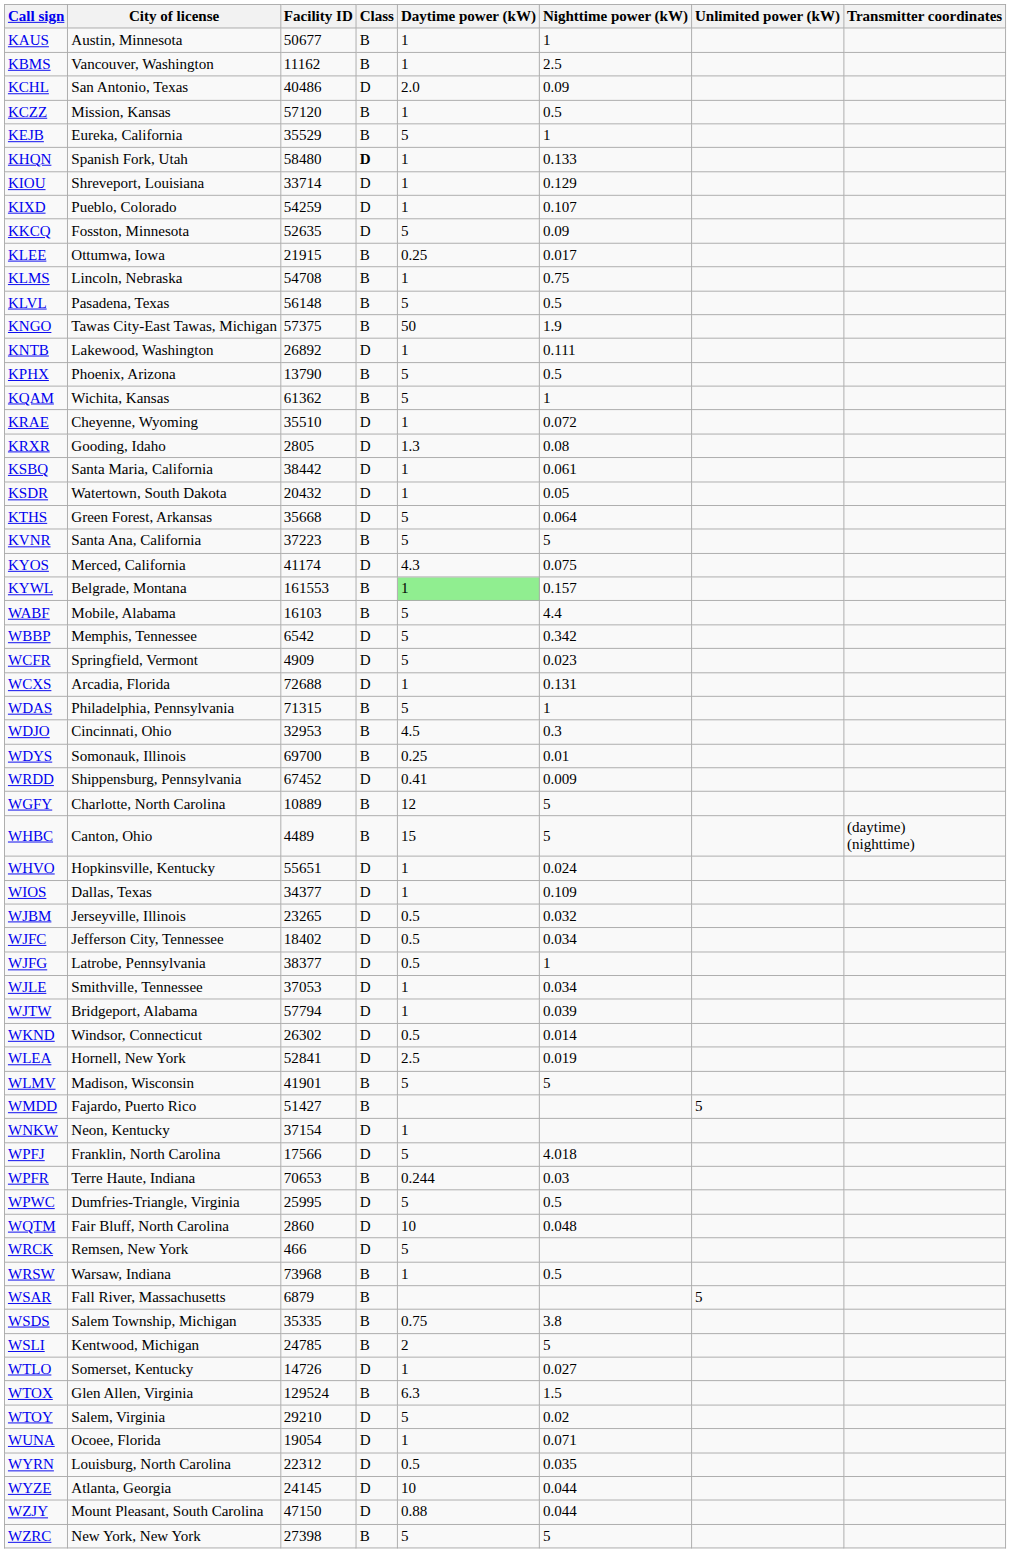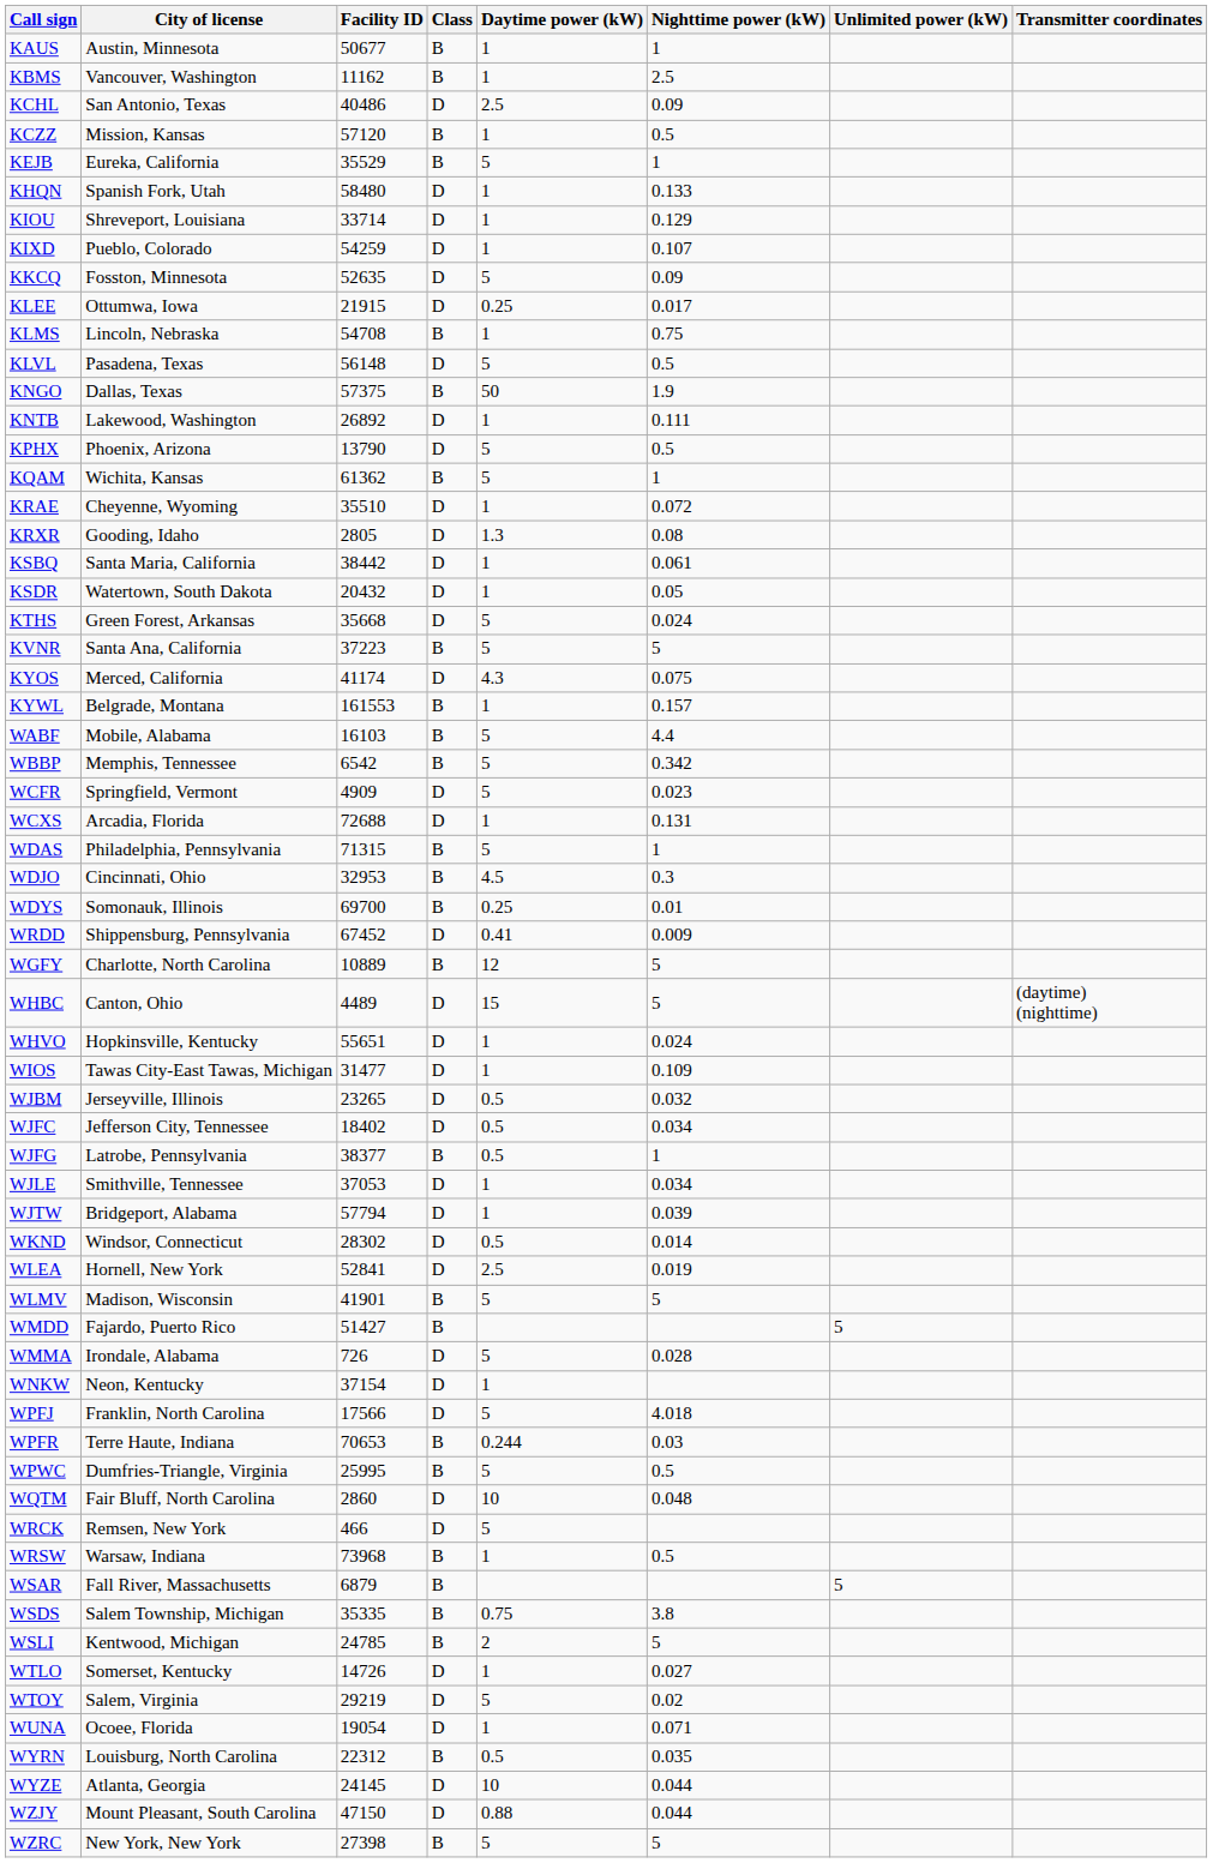 <table class="wikitable sortable">
 <tr>
 <th><a href='#'>Call sign</a></th>
 <th>City of license</th>
 <th>Facility ID</th>
 <th>Class</th>
 <th>Daytime power (kW)</th>
 <th>Nighttime power (kW)</th>
 <th>Unlimited power (kW)</th>
 <th>Transmitter coordinates</th>
 </tr>
 <tr>
 <td><a href='#'>KAUS</a></td>
 <td>Austin, Minnesota</td>
 <td>50677</td>
 <td>B</td>
 <td>1</td>
 <td>1</td>
 <td></td>
 <td></td>
 </tr>
 <tr>
 <td><a href='#'>KBMS</a></td>
 <td>Vancouver, Washington</td>
 <td>11162</td>
 <td>B</td>
 <td>1</td>
 <td>2.5</td>
 <td></td>
 <td></td>
 </tr>
 <tr>
 <td><a href='#'>KCHL</a></td>
 <td>San Antonio, Texas</td>
 <td>40486</td>
 <td>D</td>
-<td>2.0</td>
+<td>2.5</td>
 <td>0.09</td>
 <td></td>
 <td></td>
 </tr>
 <tr>
 <td><a href='#'>KCZZ</a></td>
 <td>Mission, Kansas</td>
 <td>57120</td>
 <td>B</td>
 <td>1</td>
 <td>0.5</td>
 <td></td>
 <td></td>
 </tr>
 <tr>
 <td><a href='#'>KEJB</a></td>
 <td>Eureka, California</td>
 <td>35529</td>
 <td>B</td>
 <td>5</td>
 <td>1</td>
 <td></td>
 <td></td>
 </tr>
 <tr>
 <td><a href='#'>KHQN</a></td>
 <td>Spanish Fork, Utah</td>
 <td>58480</td>
-<td><strong>D</strong></td>
+<td>D</td>
 <td>1</td>
 <td>0.133</td>
 <td></td>
 <td></td>
 </tr>
 <tr>
 <td><a href='#'>KIOU</a></td>
 <td>Shreveport, Louisiana</td>
 <td>33714</td>
 <td>D</td>
 <td>1</td>
 <td>0.129</td>
 <td></td>
 <td></td>
 </tr>
 <tr>
 <td><a href='#'>KIXD</a></td>
 <td>Pueblo, Colorado</td>
 <td>54259</td>
 <td>D</td>
 <td>1</td>
 <td>0.107</td>
 <td></td>
 <td></td>
 </tr>
 <tr>
 <td><a href='#'>KKCQ</a></td>
 <td>Fosston, Minnesota</td>
 <td>52635</td>
 <td>D</td>
 <td>5</td>
 <td>0.09</td>
 <td></td>
 <td></td>
 </tr>
 <tr>
 <td><a href='#'>KLEE</a></td>
 <td>Ottumwa, Iowa</td>
 <td>21915</td>
-<td>B</td>
+<td>D</td>
 <td>0.25</td>
 <td>0.017</td>
 <td></td>
 <td></td>
 </tr>
 <tr>
 <td><a href='#'>KLMS</a></td>
 <td>Lincoln, Nebraska</td>
 <td>54708</td>
 <td>B</td>
 <td>1</td>
 <td>0.75</td>
 <td></td>
 <td></td>
 </tr>
 <tr>
 <td><a href='#'>KLVL</a></td>
 <td>Pasadena, Texas</td>
 <td>56148</td>
-<td>B</td>
+<td>D</td>
 <td>5</td>
 <td>0.5</td>
 <td></td>
 <td></td>
 </tr>
 <tr>
 <td><a href='#'>KNGO</a></td>
-<td>Tawas City-East Tawas, Michigan</td>
+<td>Dallas, Texas</td>
 <td>57375</td>
 <td>B</td>
 <td>50</td>
 <td>1.9</td>
 <td></td>
 <td></td>
 </tr>
 <tr>
 <td><a href='#'>KNTB</a></td>
 <td>Lakewood, Washington</td>
 <td>26892</td>
 <td>D</td>
 <td>1</td>
 <td>0.111</td>
 <td></td>
 <td></td>
 </tr>
 <tr>
 <td><a href='#'>KPHX</a></td>
 <td>Phoenix, Arizona</td>
 <td>13790</td>
-<td>B</td>
+<td>D</td>
 <td>5</td>
 <td>0.5</td>
 <td></td>
 <td></td>
 </tr>
 <tr>
 <td><a href='#'>KQAM</a></td>
 <td>Wichita, Kansas</td>
 <td>61362</td>
 <td>B</td>
 <td>5</td>
 <td>1</td>
 <td></td>
 <td></td>
 </tr>
 <tr>
 <td><a href='#'>KRAE</a></td>
 <td>Cheyenne, Wyoming</td>
 <td>35510</td>
 <td>D</td>
 <td>1</td>
 <td>0.072</td>
 <td></td>
 <td></td>
 </tr>
 <tr>
 <td><a href='#'>KRXR</a></td>
 <td>Gooding, Idaho</td>
 <td>2805</td>
 <td>D</td>
 <td>1.3</td>
 <td>0.08</td>
 <td></td>
 <td></td>
 </tr>
 <tr>
 <td><a href='#'>KSBQ</a></td>
 <td>Santa Maria, California</td>
 <td>38442</td>
 <td>D</td>
 <td>1</td>
 <td>0.061</td>
 <td></td>
 <td></td>
 </tr>
 <tr>
 <td><a href='#'>KSDR</a></td>
 <td>Watertown, South Dakota</td>
 <td>20432</td>
 <td>D</td>
 <td>1</td>
 <td>0.05</td>
 <td></td>
 <td></td>
 </tr>
 <tr>
 <td><a href='#'>KTHS</a></td>
 <td>Green Forest, Arkansas</td>
 <td>35668</td>
 <td>D</td>
 <td>5</td>
-<td>0.064</td>
+<td>0.024</td>
 <td></td>
 <td></td>
 </tr>
 <tr>
 <td><a href='#'>KVNR</a></td>
 <td>Santa Ana, California</td>
 <td>37223</td>
 <td>B</td>
 <td>5</td>
 <td>5</td>
 <td></td>
 <td></td>
 </tr>
 <tr>
 <td><a href='#'>KYOS</a></td>
 <td>Merced, California</td>
 <td>41174</td>
 <td>D</td>
 <td>4.3</td>
 <td>0.075</td>
 <td></td>
 <td></td>
 </tr>
 <tr>
 <td><a href='#'>KYWL</a></td>
 <td>Belgrade, Montana</td>
 <td>161553</td>
 <td>B</td>
-<td style="background: lightgreen;">1</td>
+<td>1</td>
 <td>0.157</td>
 <td></td>
 <td></td>
 </tr>
 <tr>
 <td><a href='#'>WABF</a></td>
 <td>Mobile, Alabama</td>
 <td>16103</td>
 <td>B</td>
 <td>5</td>
 <td>4.4</td>
 <td></td>
 <td></td>
 </tr>
 <tr>
 <td><a href='#'>WBBP</a></td>
 <td>Memphis, Tennessee</td>
 <td>6542</td>
-<td>D</td>
+<td>B</td>
 <td>5</td>
 <td>0.342</td>
 <td></td>
 <td></td>
 </tr>
 <tr>
 <td><a href='#'>WCFR</a></td>
 <td>Springfield, Vermont</td>
 <td>4909</td>
 <td>D</td>
 <td>5</td>
 <td>0.023</td>
 <td></td>
 <td></td>
 </tr>
 <tr>
 <td><a href='#'>WCXS</a></td>
 <td>Arcadia, Florida</td>
 <td>72688</td>
 <td>D</td>
 <td>1</td>
 <td>0.131</td>
 <td></td>
 <td></td>
 </tr>
 <tr>
 <td><a href='#'>WDAS</a></td>
 <td>Philadelphia, Pennsylvania</td>
 <td>71315</td>
 <td>B</td>
 <td>5</td>
 <td>1</td>
 <td></td>
 <td></td>
 </tr>
 <tr>
 <td><a href='#'>WDJO</a></td>
 <td>Cincinnati, Ohio</td>
 <td>32953</td>
 <td>B</td>
 <td>4.5</td>
 <td>0.3</td>
 <td></td>
 <td></td>
 </tr>
 <tr>
 <td><a href='#'>WDYS</a></td>
 <td>Somonauk, Illinois</td>
 <td>69700</td>
 <td>B</td>
 <td>0.25</td>
 <td>0.01</td>
 <td></td>
 <td></td>
 </tr>
 <tr>
 <td><a href='#'>WRDD</a></td>
 <td>Shippensburg, Pennsylvania</td>
 <td>67452</td>
 <td>D</td>
 <td>0.41</td>
 <td>0.009</td>
 <td></td>
 <td></td>
 </tr>
 <tr>
 <td><a href='#'>WGFY</a></td>
 <td>Charlotte, North Carolina</td>
 <td>10889</td>
 <td>B</td>
 <td>12</td>
 <td>5</td>
 <td></td>
 <td></td>
 </tr>
 <tr>
 <td><a href='#'>WHBC</a></td>
 <td>Canton, Ohio</td>
 <td>4489</td>
-<td>B</td>
+<td>D</td>
 <td>15</td>
 <td>5</td>
 <td></td>
 <td> (daytime)<br> (nighttime)</td>
 </tr>
 <tr>
 <td><a href='#'>WHVO</a></td>
 <td>Hopkinsville, Kentucky</td>
 <td>55651</td>
 <td>D</td>
 <td>1</td>
 <td>0.024</td>
 <td></td>
 <td></td>
 </tr>
 <tr>
 <td><a href='#'>WIOS</a></td>
-<td>Dallas, Texas</td>
-<td>34377</td>
+<td>Tawas City-East Tawas, Michigan</td>
+<td>31477</td>
 <td>D</td>
 <td>1</td>
 <td>0.109</td>
 <td></td>
 <td></td>
 </tr>
 <tr>
 <td><a href='#'>WJBM</a></td>
 <td>Jerseyville, Illinois</td>
 <td>23265</td>
 <td>D</td>
 <td>0.5</td>
 <td>0.032</td>
 <td></td>
 <td></td>
 </tr>
 <tr>
 <td><a href='#'>WJFC</a></td>
 <td>Jefferson City, Tennessee</td>
 <td>18402</td>
 <td>D</td>
 <td>0.5</td>
 <td>0.034</td>
 <td></td>
 <td></td>
 </tr>
 <tr>
 <td><a href='#'>WJFG</a></td>
 <td>Latrobe, Pennsylvania</td>
 <td>38377</td>
-<td>D</td>
+<td>B</td>
 <td>0.5</td>
 <td>1</td>
 <td></td>
 <td></td>
 </tr>
 <tr>
 <td><a href='#'>WJLE</a></td>
 <td>Smithville, Tennessee</td>
 <td>37053</td>
 <td>D</td>
 <td>1</td>
 <td>0.034</td>
 <td></td>
 <td></td>
 </tr>
 <tr>
 <td><a href='#'>WJTW</a></td>
 <td>Bridgeport, Alabama</td>
 <td>57794</td>
 <td>D</td>
 <td>1</td>
 <td>0.039</td>
 <td></td>
 <td></td>
 </tr>
 <tr>
 <td><a href='#'>WKND</a></td>
 <td>Windsor, Connecticut</td>
-<td>26302</td>
+<td>28302</td>
 <td>D</td>
 <td>0.5</td>
 <td>0.014</td>
 <td></td>
 <td></td>
 </tr>
 <tr>
 <td><a href='#'>WLEA</a></td>
 <td>Hornell, New York</td>
 <td>52841</td>
 <td>D</td>
 <td>2.5</td>
 <td>0.019</td>
 <td></td>
 <td></td>
 </tr>
 <tr>
 <td><a href='#'>WLMV</a></td>
 <td>Madison, Wisconsin</td>
 <td>41901</td>
 <td>B</td>
 <td>5</td>
 <td>5</td>
 <td></td>
 <td></td>
 </tr>
 <tr>
 <td><a href='#'>WMDD</a></td>
 <td>Fajardo, Puerto Rico</td>
 <td>51427</td>
 <td>B</td>
 <td></td>
 <td></td>
 <td>5</td>
 <td></td>
 </tr>
 <tr>
+<td><a href='#'>WMMA</a></td>
+<td>Irondale, Alabama</td>
+<td>726</td>
+<td>D</td>
+<td>5</td>
+<td>0.028</td>
+<td></td>
+<td></td>
+</tr>
+<tr>
 <td><a href='#'>WNKW</a></td>
 <td>Neon, Kentucky</td>
 <td>37154</td>
 <td>D</td>
 <td>1</td>
 <td></td>
 <td></td>
 <td></td>
 </tr>
 <tr>
 <td><a href='#'>WPFJ</a></td>
 <td>Franklin, North Carolina</td>
 <td>17566</td>
 <td>D</td>
 <td>5</td>
 <td>4.018</td>
 <td></td>
 <td></td>
 </tr>
 <tr>
 <td><a href='#'>WPFR</a></td>
 <td>Terre Haute, Indiana</td>
 <td>70653</td>
 <td>B</td>
 <td>0.244</td>
 <td>0.03</td>
 <td></td>
 <td></td>
 </tr>
 <tr>
 <td><a href='#'>WPWC</a></td>
 <td>Dumfries-Triangle, Virginia</td>
 <td>25995</td>
-<td>D</td>
+<td>B</td>
 <td>5</td>
 <td>0.5</td>
 <td></td>
 <td></td>
 </tr>
 <tr>
 <td><a href='#'>WQTM</a></td>
 <td>Fair Bluff, North Carolina</td>
 <td>2860</td>
 <td>D</td>
 <td>10</td>
 <td>0.048</td>
 <td></td>
 <td></td>
 </tr>
 <tr>
 <td><a href='#'>WRCK</a></td>
 <td>Remsen, New York</td>
 <td>466</td>
 <td>D</td>
 <td>5</td>
 <td></td>
 <td></td>
 <td></td>
 </tr>
 <tr>
 <td><a href='#'>WRSW</a></td>
 <td>Warsaw, Indiana</td>
 <td>73968</td>
 <td>B</td>
 <td>1</td>
 <td>0.5</td>
 <td></td>
 <td></td>
 </tr>
 <tr>
 <td><a href='#'>WSAR</a></td>
 <td>Fall River, Massachusetts</td>
 <td>6879</td>
 <td>B</td>
 <td></td>
 <td></td>
 <td>5</td>
 <td></td>
 </tr>
 <tr>
 <td><a href='#'>WSDS</a></td>
 <td>Salem Township, Michigan</td>
 <td>35335</td>
 <td>B</td>
 <td>0.75</td>
 <td>3.8</td>
 <td></td>
 <td></td>
 </tr>
 <tr>
 <td><a href='#'>WSLI</a></td>
 <td>Kentwood, Michigan</td>
 <td>24785</td>
 <td>B</td>
 <td>2</td>
 <td>5</td>
 <td></td>
 <td></td>
 </tr>
 <tr>
 <td><a href='#'>WTLO</a></td>
 <td>Somerset, Kentucky</td>
 <td>14726</td>
 <td>D</td>
 <td>1</td>
 <td>0.027</td>
 <td></td>
 <td></td>
 </tr>
 <tr>
-<td><a href='#'>WTOX</a></td>
-<td>Glen Allen, Virginia</td>
-<td>129524</td>
-<td>B</td>
-<td>6.3</td>
-<td>1.5</td>
-<td></td>
-<td></td>
-</tr>
-<tr>
 <td><a href='#'>WTOY</a></td>
 <td>Salem, Virginia</td>
-<td>29210</td>
+<td>29219</td>
 <td>D</td>
 <td>5</td>
 <td>0.02</td>
 <td></td>
 <td></td>
 </tr>
 <tr>
 <td><a href='#'>WUNA</a></td>
 <td>Ocoee, Florida</td>
 <td>19054</td>
 <td>D</td>
 <td>1</td>
 <td>0.071</td>
 <td></td>
 <td></td>
 </tr>
 <tr>
 <td><a href='#'>WYRN</a></td>
 <td>Louisburg, North Carolina</td>
 <td>22312</td>
-<td>D</td>
+<td>B</td>
 <td>0.5</td>
 <td>0.035</td>
 <td></td>
 <td></td>
 </tr>
 <tr>
 <td><a href='#'>WYZE</a></td>
 <td>Atlanta, Georgia</td>
 <td>24145</td>
 <td>D</td>
 <td>10</td>
 <td>0.044</td>
 <td></td>
 <td></td>
 </tr>
 <tr>
 <td><a href='#'>WZJY</a></td>
 <td>Mount Pleasant, South Carolina</td>
 <td>47150</td>
 <td>D</td>
 <td>0.88</td>
 <td>0.044</td>
 <td></td>
 <td></td>
 </tr>
 <tr>
 <td><a href='#'>WZRC</a></td>
 <td>New York, New York</td>
 <td>27398</td>
 <td>B</td>
 <td>5</td>
 <td>5</td>
 <td></td>
 <td></td>
 </tr>
 </table>
